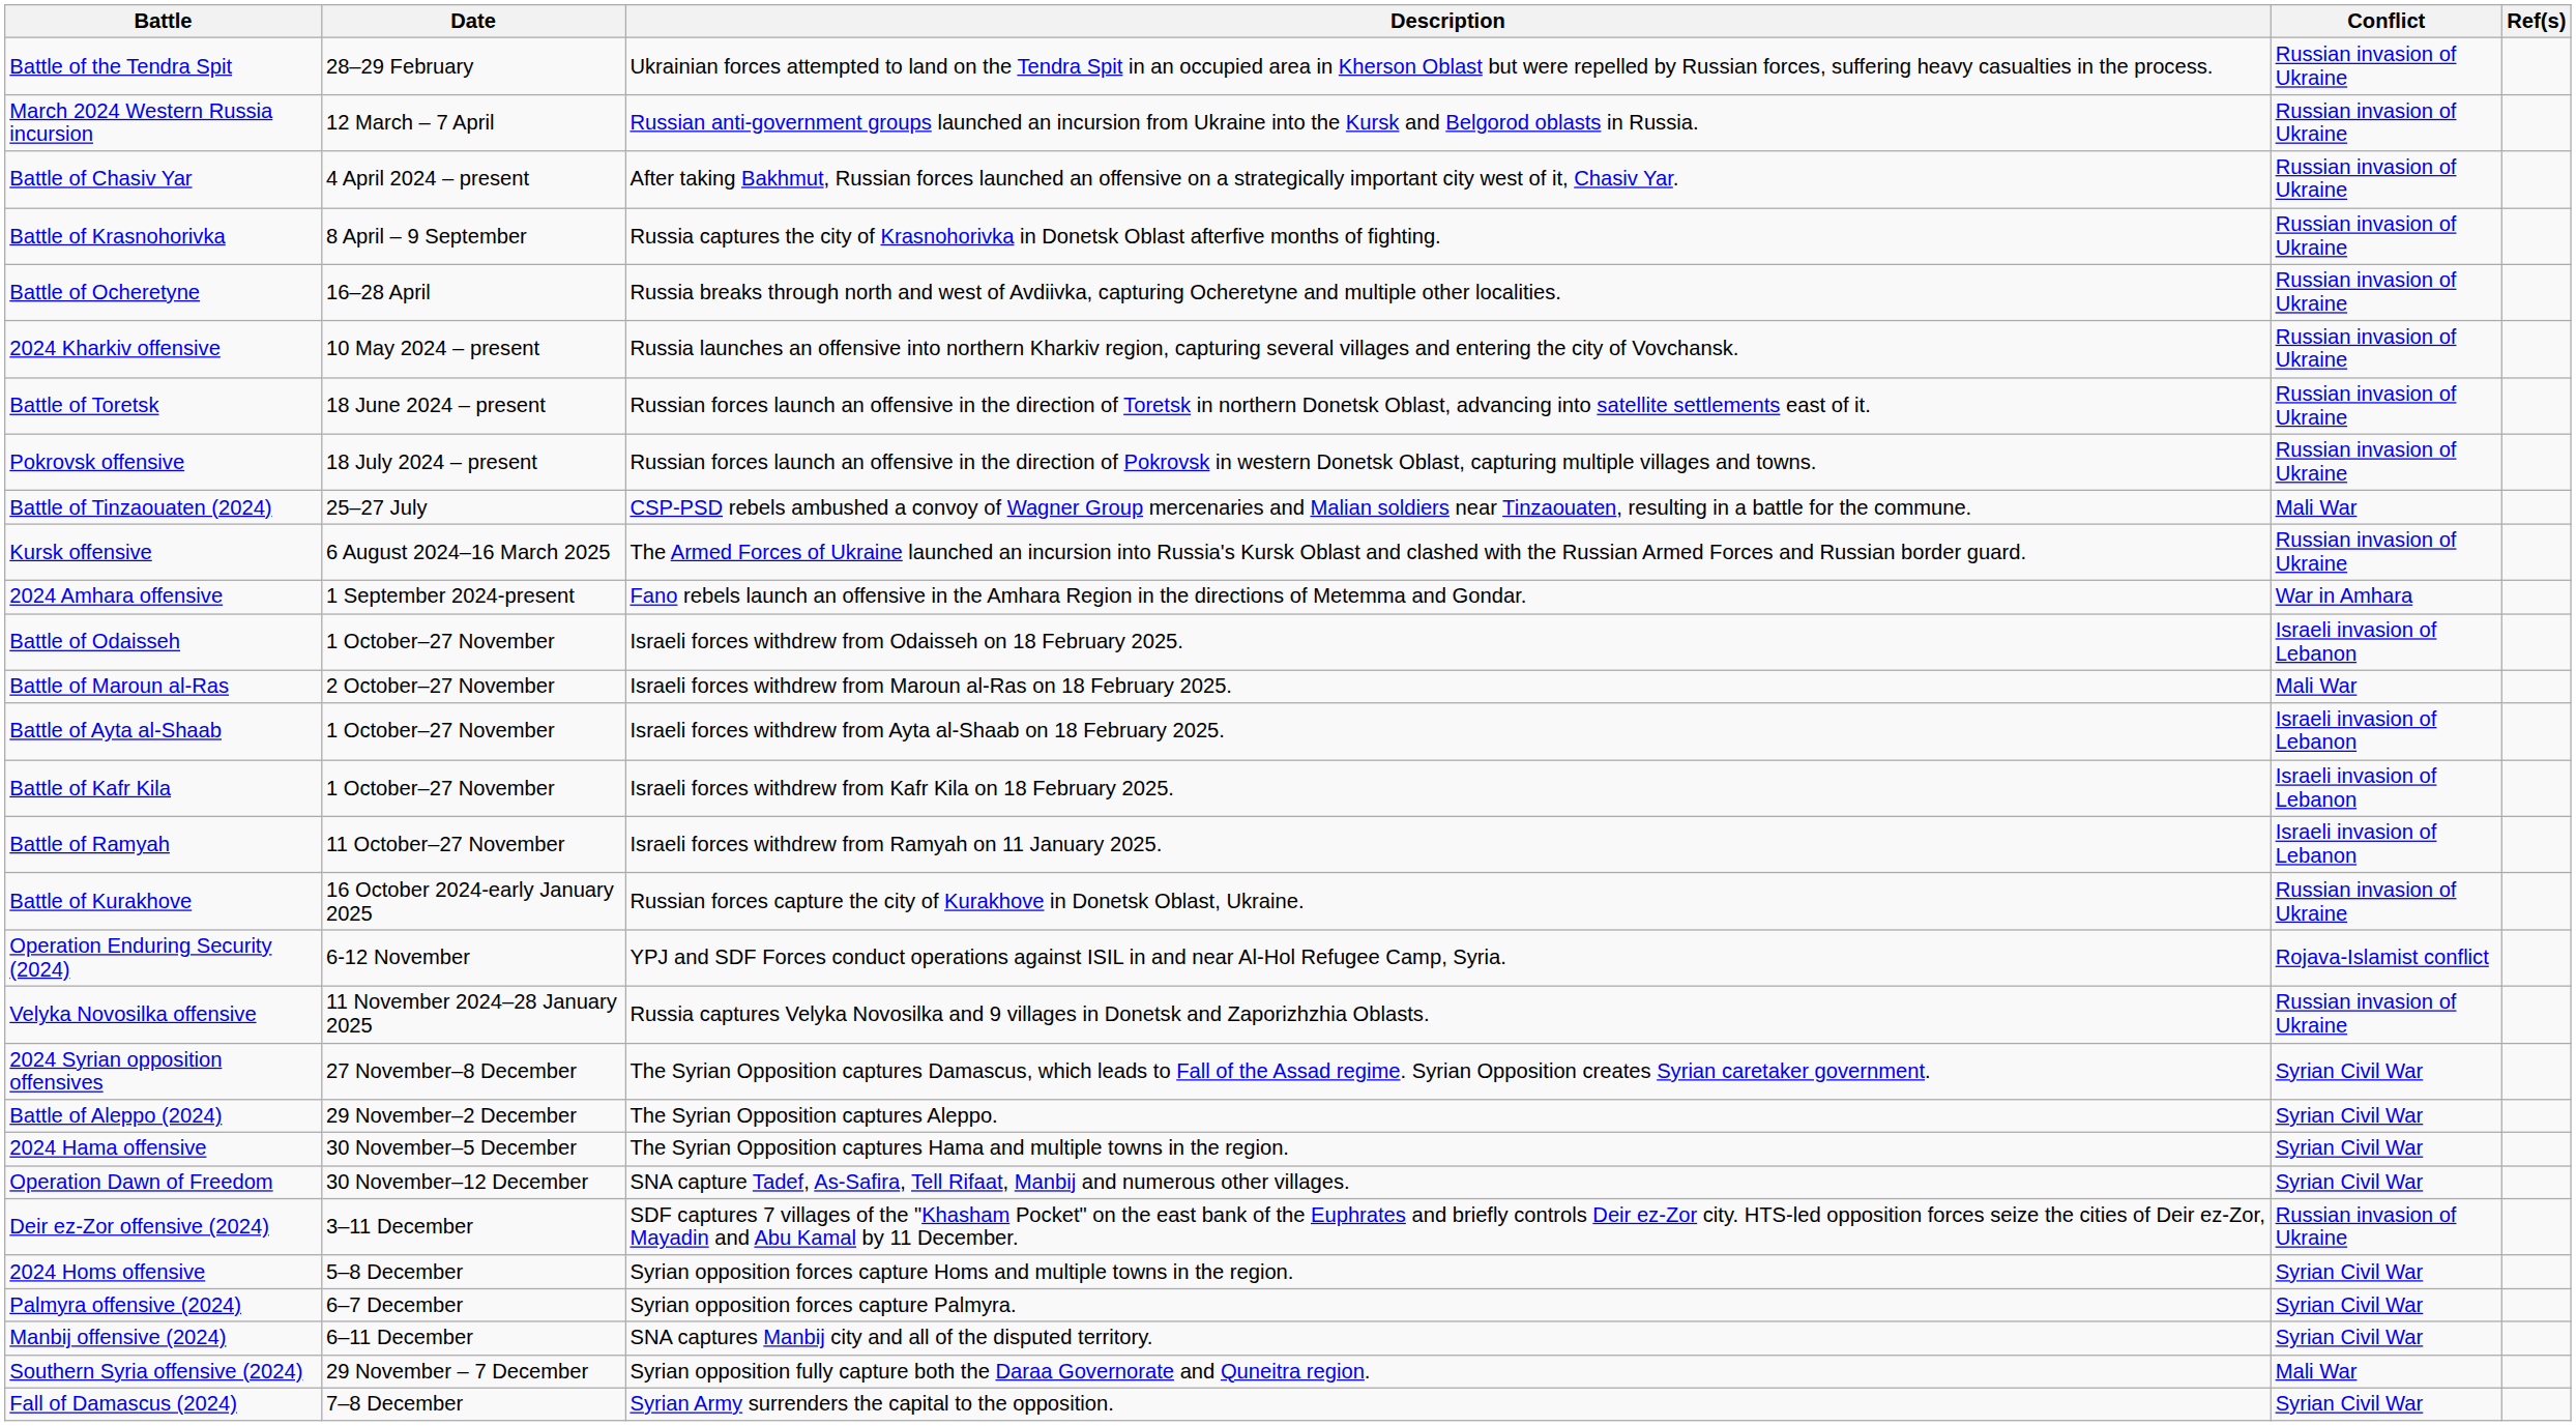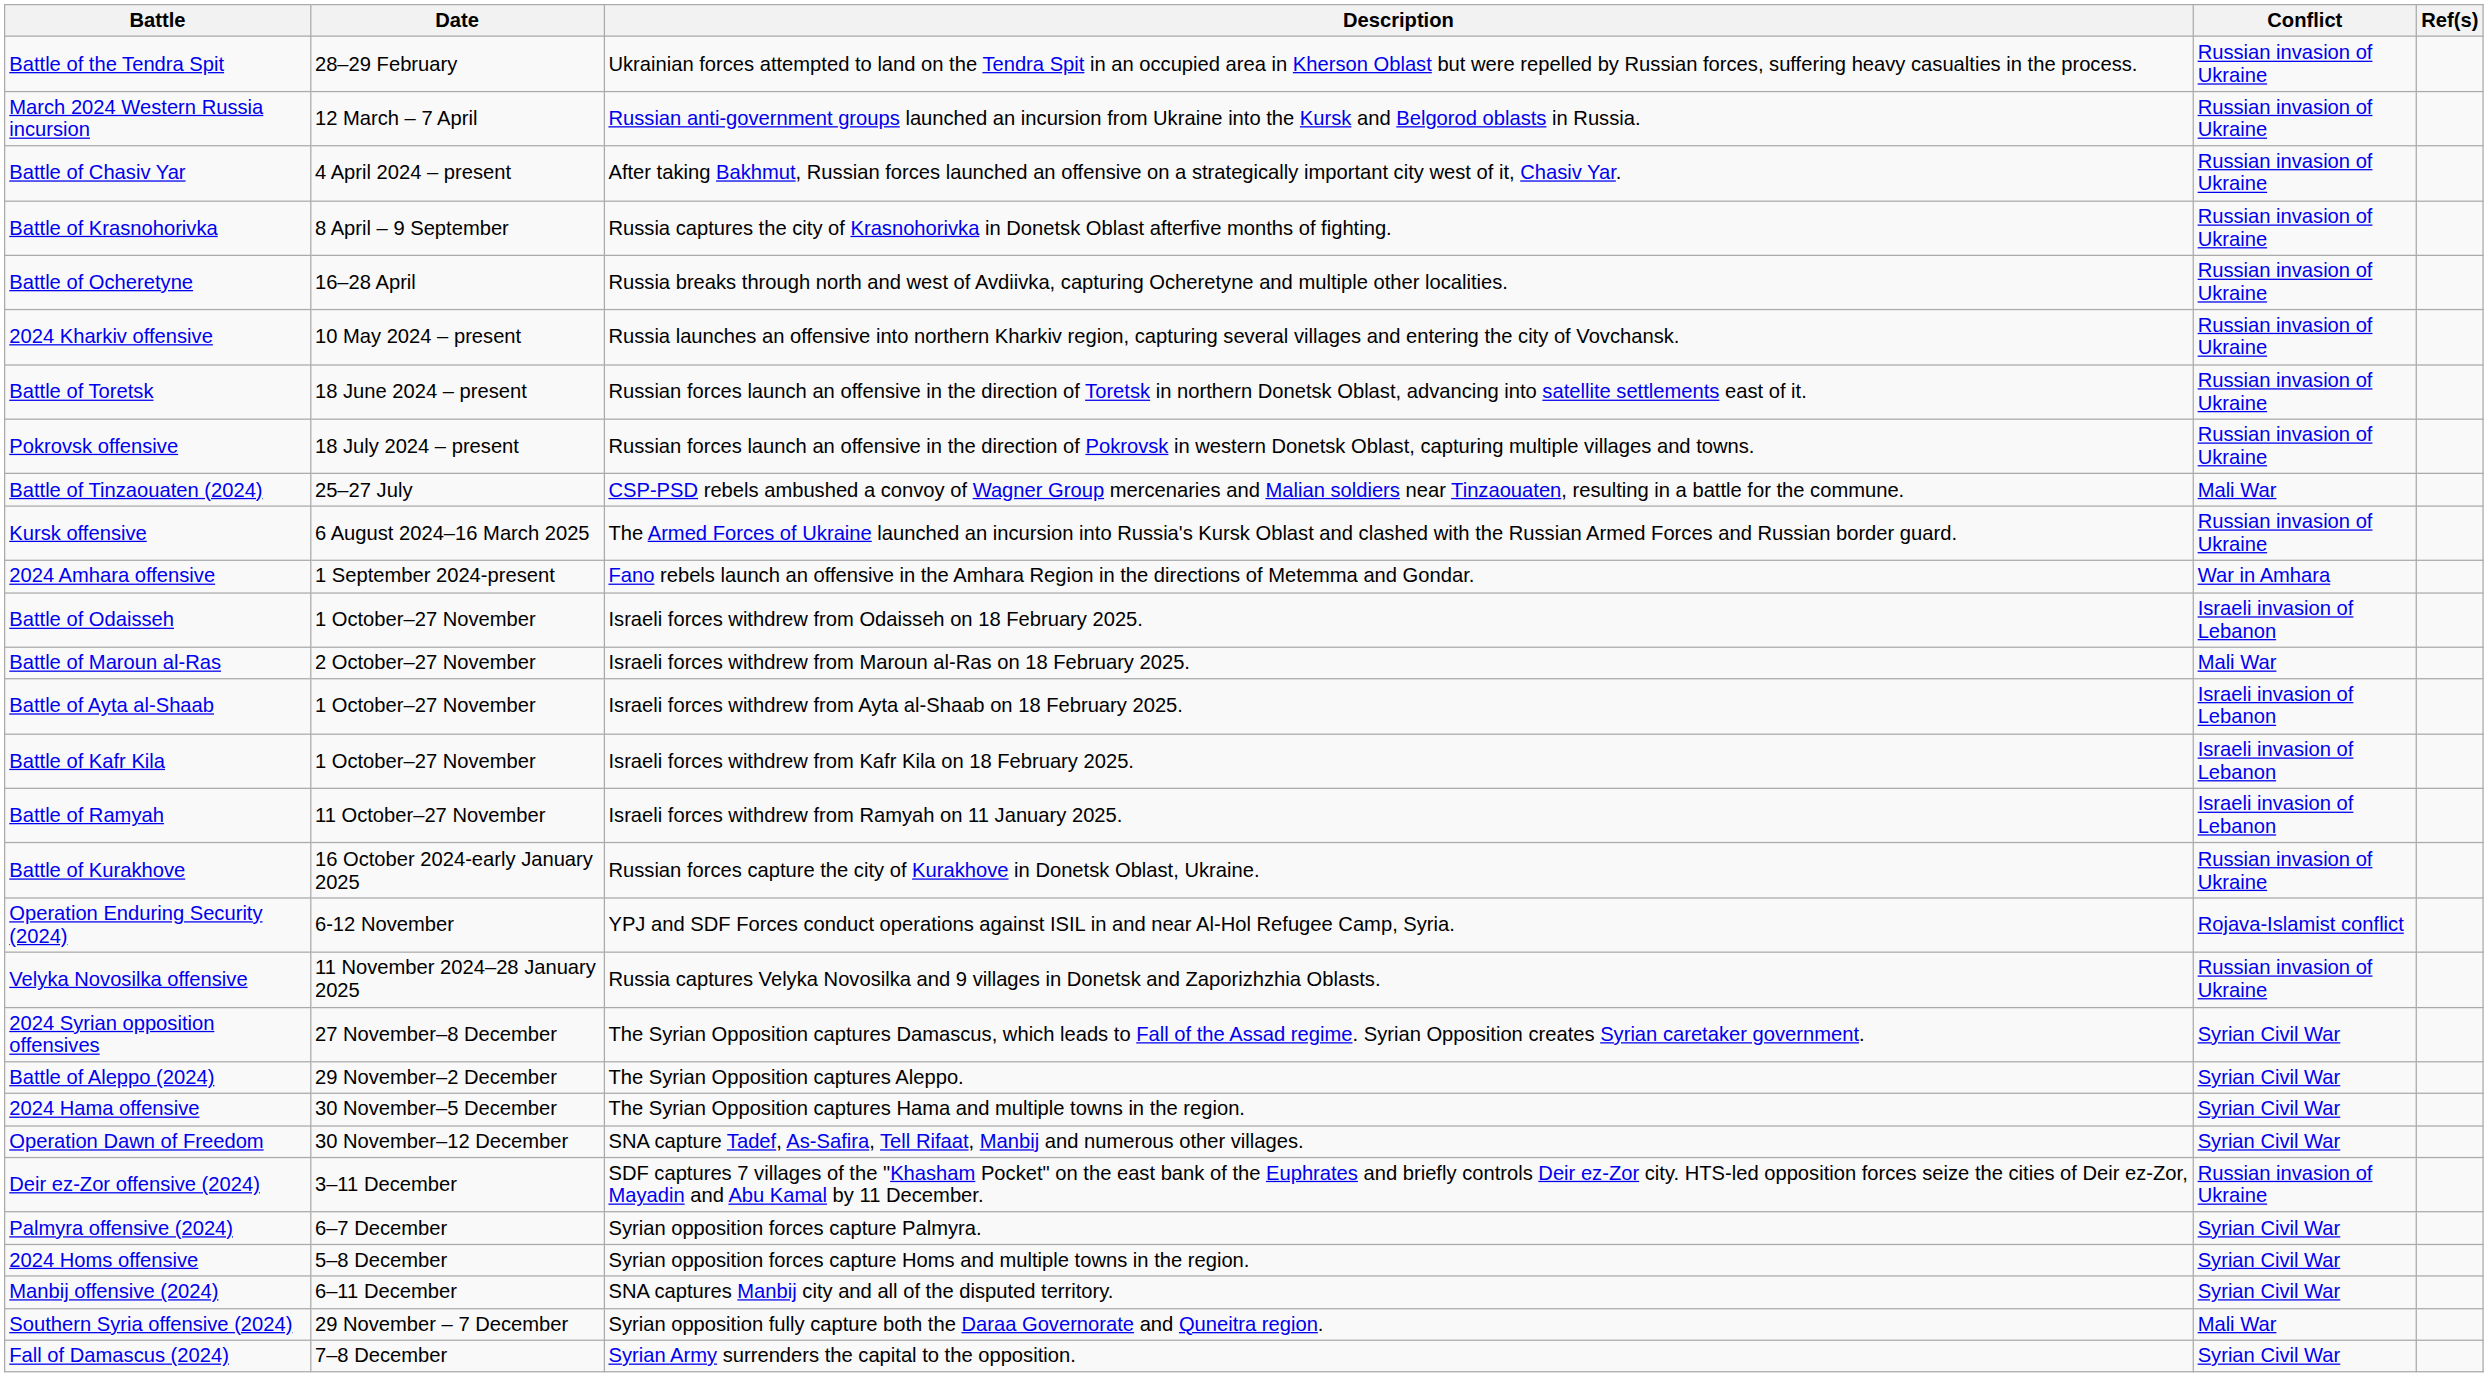 <table class="wikitable">
 <tr>
 <th>Battle</th>
 <th>Date</th>
 <th>Description</th>
 <th>Conflict</th>
 <th>Ref(s)</th>
 </tr>
 <tr>
 <td><a href='#'>Battle of the Tendra Spit</a></td>
 <td>28–29 February</td>
 <td>Ukrainian forces attempted to land on the <a href='#'>Tendra Spit</a> in an occupied area in <a href='#'>Kherson Oblast</a> but were repelled by Russian forces, suffering heavy casualties in the process.</td>
 <td><a href='#'>Russian invasion of Ukraine</a></td>
 <td></td>
 </tr>
 <tr>
 <td><a href='#'>March 2024 Western Russia incursion</a></td>
 <td>12 March – 7 April</td>
 <td><a href='#'>Russian anti-government groups</a> launched an incursion from Ukraine into the <a href='#'>Kursk</a> and <a href='#'>Belgorod oblasts</a> in Russia.</td>
 <td><a href='#'>Russian invasion of Ukraine</a></td>
 <td></td>
 </tr>
 <tr>
 <td><a href='#'>Battle of Chasiv Yar</a></td>
 <td>4 April 2024 – present</td>
 <td>After taking <a href='#'>Bakhmut</a>, Russian forces launched an offensive on a strategically important city west of it, <a href='#'>Chasiv Yar</a>.</td>
 <td><a href='#'>Russian invasion of Ukraine</a></td>
 <td></td>
 </tr>
 <tr>
 <td><a href='#'>Battle of Krasnohorivka</a></td>
 <td>8 April – 9 September</td>
 <td>Russia captures the city of <a href='#'>Krasnohorivka</a> in Donetsk Oblast afterfive months of fighting.</td>
 <td><a href='#'>Russian invasion of Ukraine</a></td>
 <td></td>
 </tr>
 <tr>
 <td><a href='#'>Battle of Ocheretyne</a></td>
 <td>16–28 April</td>
 <td>Russia breaks through north and west of Avdiivka, capturing Ocheretyne and multiple other localities.</td>
 <td><a href='#'>Russian invasion of Ukraine</a></td>
 <td></td>
 </tr>
 <tr>
 <td><a href='#'>2024 Kharkiv offensive</a></td>
 <td>10 May 2024 – present</td>
 <td>Russia launches an offensive into northern Kharkiv region, capturing several villages and entering the city of Vovchansk.</td>
 <td><a href='#'>Russian invasion of Ukraine</a></td>
 <td></td>
 </tr>
 <tr>
 <td><a href='#'>Battle of Toretsk</a></td>
 <td>18 June 2024 – present</td>
 <td>Russian forces launch an offensive in the direction of <a href='#'>Toretsk</a> in northern Donetsk Oblast, advancing into <a href='#'>satellite settlements</a> east of it.</td>
 <td><a href='#'>Russian invasion of Ukraine</a></td>
 <td></td>
 </tr>
 <tr>
 <td><a href='#'>Pokrovsk offensive</a></td>
 <td>18 July 2024 – present</td>
 <td>Russian forces launch an offensive in the direction of <a href='#'>Pokrovsk</a> in western Donetsk Oblast, capturing multiple villages and towns.</td>
 <td><a href='#'>Russian invasion of Ukraine</a></td>
 <td></td>
 </tr>
 <tr>
 <td><a href='#'>Battle of Tinzaouaten (2024)</a></td>
 <td>25–27 July</td>
 <td><a href='#'>CSP-PSD</a> rebels ambushed a convoy of <a href='#'>Wagner Group</a> mercenaries and <a href='#'>Malian soldiers</a> near <a href='#'>Tinzaouaten</a>, resulting in a battle for the commune.</td>
 <td><a href='#'>Mali War</a></td>
 <td></td>
 </tr>
 <tr>
 <td><a href='#'>Kursk offensive</a></td>
 <td>6 August 2024–16 March 2025</td>
 <td>The <a href='#'>Armed Forces of Ukraine</a> launched an incursion into Russia's Kursk Oblast and clashed with the Russian Armed Forces and Russian border guard.</td>
 <td><a href='#'>Russian invasion of Ukraine</a></td>
 <td></td>
 </tr>
 <tr>
 <td><a href='#'>2024 Amhara offensive</a></td>
 <td>1 September 2024-present</td>
 <td><a href='#'>Fano</a> rebels launch an offensive in the Amhara Region in the directions of Metemma and Gondar.</td>
 <td><a href='#'>War in Amhara</a></td>
 <td></td>
 </tr>
 <tr>
 <td><a href='#'>Battle of Odaisseh</a></td>
 <td>1 October–27 November</td>
 <td>Israeli forces withdrew from Odaisseh on 18 February 2025.</td>
 <td><a href='#'>Israeli invasion of Lebanon</a></td>
 <td></td>
 </tr>
 <tr>
 <td><a href='#'>Battle of Maroun al-Ras</a></td>
 <td>2 October–27 November</td>
 <td>Israeli forces withdrew from Maroun al-Ras on 18 February 2025.</td>
 <td><a href='#'>Mali War</a></td>
 <td></td>
 </tr>
 <tr>
 <td><a href='#'>Battle of Ayta al-Shaab</a></td>
 <td>1 October–27 November</td>
 <td>Israeli forces withdrew from Ayta al-Shaab on 18 February 2025.</td>
 <td><a href='#'>Israeli invasion of Lebanon</a></td>
 <td></td>
 </tr>
 <tr>
 <td><a href='#'>Battle of Kafr Kila</a></td>
 <td>1 October–27 November</td>
 <td>Israeli forces withdrew from Kafr Kila on 18 February 2025.</td>
 <td><a href='#'>Israeli invasion of Lebanon</a></td>
 <td></td>
 </tr>
 <tr>
 <td><a href='#'>Battle of Ramyah</a></td>
 <td>11 October–27 November</td>
 <td>Israeli forces withdrew from Ramyah on 11 January 2025.</td>
 <td><a href='#'>Israeli invasion of Lebanon</a></td>
 <td></td>
 </tr>
 <tr>
 <td><a href='#'>Battle of Kurakhove</a></td>
 <td>16 October 2024-early January 2025</td>
 <td>Russian forces capture the city of <a href='#'>Kurakhove</a> in Donetsk Oblast, Ukraine.</td>
 <td><a href='#'>Russian invasion of Ukraine</a></td>
 <td></td>
 </tr>
 <tr>
 <td><a href='#'>Operation Enduring Security (2024)</a></td>
 <td>6-12 November</td>
 <td>YPJ and SDF Forces conduct operations against ISIL in and near Al-Hol Refugee Camp, Syria.</td>
 <td><a href='#'>Rojava-Islamist conflict</a></td>
 <td></td>
 </tr>
 <tr>
 <td><a href='#'>Velyka Novosilka offensive</a></td>
 <td>11 November 2024–28 January 2025</td>
 <td>Russia captures Velyka Novosilka and 9 villages in Donetsk and Zaporizhzhia Oblasts.</td>
 <td><a href='#'>Russian invasion of Ukraine</a></td>
 <td></td>
 </tr>
 <tr>
 <td><a href='#'>2024 Syrian opposition offensives</a></td>
 <td>27 November–8 December</td>
 <td>The Syrian Opposition captures Damascus, which leads to <a href='#'>Fall of the Assad regime</a>. Syrian Opposition creates <a href='#'>Syrian caretaker government</a>.</td>
 <td><a href='#'>Syrian Civil War</a></td>
 <td></td>
 </tr>
 <tr>
 <td><a href='#'>Battle of Aleppo (2024)</a></td>
 <td>29 November–2 December</td>
 <td>The Syrian Opposition captures Aleppo.</td>
 <td><a href='#'>Syrian Civil War</a></td>
 <td></td>
 </tr>
 <tr>
 <td><a href='#'>2024 Hama offensive</a></td>
 <td>30 November–5 December</td>
 <td>The Syrian Opposition captures Hama and multiple towns in the region.</td>
 <td><a href='#'>Syrian Civil War</a></td>
 <td></td>
 </tr>
 <tr>
 <td><a href='#'>Operation Dawn of Freedom</a></td>
 <td>30 November–12 December</td>
 <td>SNA capture <a href='#'>Tadef</a>, <a href='#'>As-Safira</a>, <a href='#'>Tell Rifaat</a>, <a href='#'>Manbij</a> and numerous other villages.</td>
 <td><a href='#'>Syrian Civil War</a></td>
 <td></td>
 </tr>
 <tr>
 <td><a href='#'>Deir ez-Zor offensive (2024)</a></td>
 <td>3–11 December</td>
 <td>SDF captures 7 villages of the "<a href='#'>Khasham</a> Pocket" on the east bank of the <a href='#'>Euphrates</a> and briefly controls <a href='#'>Deir ez-Zor</a> city. HTS-led opposition forces seize the cities of Deir ez-Zor, <a href='#'>Mayadin</a> and <a href='#'>Abu Kamal</a> by 11 December.</td>
 <td><a href='#'>Russian invasion of Ukraine</a></td>
 <td></td>
 </tr>
 <tr>
-<td><a href='#'>2024 Homs offensive</a></td>
-<td>5–8 December</td>
-<td>Syrian opposition forces capture Homs and multiple towns in the region.</td>
+<td><a href='#'>Palmyra offensive (2024)</a></td>
+<td>6–7 December</td>
+<td>Syrian opposition forces capture Palmyra.</td>
 <td><a href='#'>Syrian Civil War</a></td>
 <td></td>
 </tr>
 <tr>
-<td><a href='#'>Palmyra offensive (2024)</a></td>
-<td>6–7 December</td>
-<td>Syrian opposition forces capture Palmyra.</td>
+<td><a href='#'>2024 Homs offensive</a></td>
+<td>5–8 December</td>
+<td>Syrian opposition forces capture Homs and multiple towns in the region.</td>
 <td><a href='#'>Syrian Civil War</a></td>
 <td></td>
 </tr>
 <tr>
 <td><a href='#'>Manbij offensive (2024)</a></td>
 <td>6–11 December</td>
 <td>SNA captures <a href='#'>Manbij</a> city and all of the disputed territory.</td>
 <td><a href='#'>Syrian Civil War</a></td>
 <td></td>
 </tr>
 <tr>
 <td><a href='#'>Southern Syria offensive (2024)</a></td>
 <td>29 November – 7 December</td>
 <td>Syrian opposition fully capture both the <a href='#'>Daraa Governorate</a> and <a href='#'>Quneitra region</a>.</td>
 <td><a href='#'>Mali War</a></td>
 <td></td>
 </tr>
 <tr>
 <td><a href='#'>Fall of Damascus (2024)</a></td>
 <td>7–8 December</td>
 <td><a href='#'>Syrian Army</a> surrenders the capital to the opposition.</td>
 <td><a href='#'>Syrian Civil War</a></td>
 <td></td>
 </tr>
 </table>
